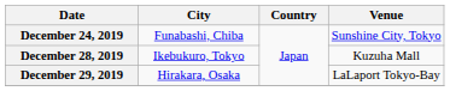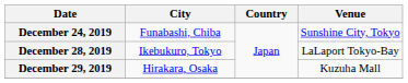 <table class="wikitable plainrowheaders" style="text-align:center;">
 <tr>
 <th scope="col" style="width:10em;">Date</th>
 <th scope="col" style="width:9em;">City</th>
 <th scope="col" style="width:5em;">Country</th>
 <th scope="col">Venue</th>
 </tr>
 <tr>
 <th scope="row" style="text-align:center;">December 24, 2019</th>
 <td><a href='#'>Funabashi, Chiba</a></td>
 <td rowspan="3"><a href='#'>Japan</a></td>
 <td><a href='#'>Sunshine City, Tokyo</a></td>
 </tr>
 <tr>
 <th scope="row" style="text-align:center;">December 28, 2019</th>
 <td><a href='#'>Ikebukuro, Tokyo</a></td>
-<td>Kuzuha Mall</td>
+<td>LaLaport Tokyo-Bay</td>
 </tr>
 <tr>
 <th scope="row" style="text-align:center;">December 29, 2019</th>
 <td><a href='#'>Hirakara, Osaka</a></td>
-<td>LaLaport Tokyo-Bay</td>
+<td>Kuzuha Mall</td>
 </tr>
 <tr>
 </tr>
 </table>
